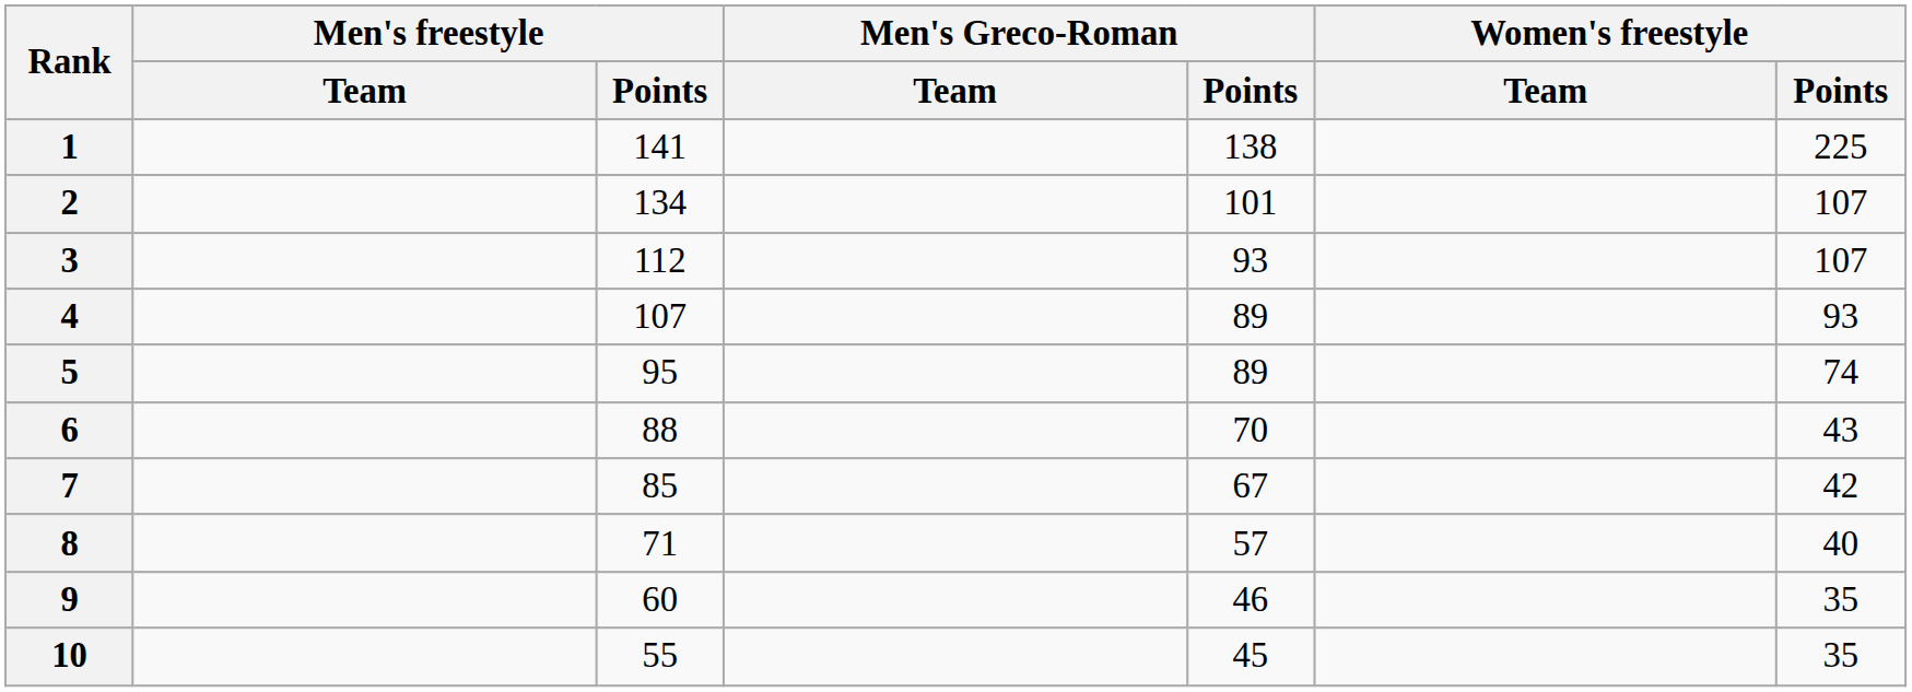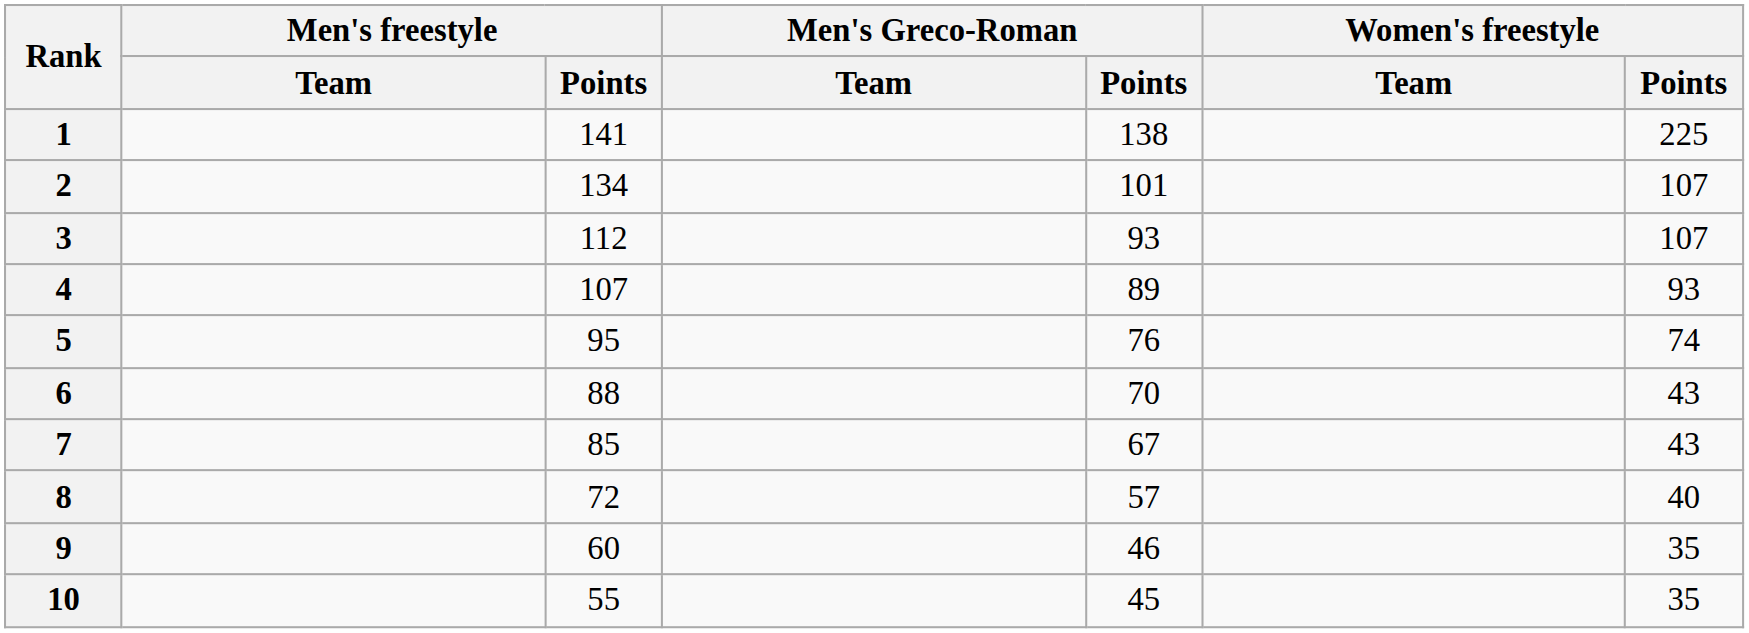 <table class="wikitable" style="text-align:center;">
 <tr>
 <th rowspan="2" width="50">Rank</th>
 <th colspan="2">Men's freestyle</th>
 <th colspan="2">Men's Greco-Roman</th>
 <th colspan="2">Women's freestyle</th>
 </tr>
 <tr>
 <th width="200">Team</th>
 <th width="50">Points</th>
 <th width="200">Team</th>
 <th width="50">Points</th>
 <th width="200">Team</th>
 <th width="50">Points</th>
 </tr>
 <tr>
 <th>1</th>
 <td align="left"></td>
 <td>141</td>
 <td align="left"></td>
 <td>138</td>
 <td align="left"></td>
 <td>225</td>
 </tr>
 <tr>
 <th>2</th>
 <td align="left"></td>
 <td>134</td>
 <td align="left"></td>
 <td>101</td>
 <td align="left"></td>
 <td>107</td>
 </tr>
 <tr>
 <th>3</th>
 <td align="left"></td>
 <td>112</td>
 <td align="left"></td>
 <td>93</td>
 <td align="left"></td>
 <td>107</td>
 </tr>
 <tr>
 <th>4</th>
 <td align="left"></td>
 <td>107</td>
 <td align="left"></td>
 <td>89</td>
 <td align="left"></td>
 <td>93</td>
 </tr>
 <tr>
 <th>5</th>
 <td align="left"></td>
 <td>95</td>
 <td align="left"></td>
-<td>89</td>
+<td>76</td>
 <td align="left"></td>
 <td>74</td>
 </tr>
 <tr>
 <th>6</th>
 <td align="left"></td>
 <td>88</td>
 <td align="left"></td>
 <td>70</td>
 <td align="left"></td>
 <td>43</td>
 </tr>
 <tr>
 <th>7</th>
 <td align="left"></td>
 <td>85</td>
 <td align="left"></td>
 <td>67</td>
 <td align="left"></td>
-<td>42</td>
+<td>43</td>
 </tr>
 <tr>
 <th>8</th>
 <td align="left"></td>
-<td>71</td>
+<td>72</td>
 <td align="left"></td>
 <td>57</td>
 <td align="left"></td>
 <td>40</td>
 </tr>
 <tr>
 <th>9</th>
 <td align="left"></td>
 <td>60</td>
 <td align="left"></td>
 <td>46</td>
 <td align="left"></td>
 <td>35</td>
 </tr>
 <tr>
 <th>10</th>
 <td align="left"></td>
 <td>55</td>
 <td align="left"></td>
 <td>45</td>
 <td align="left"></td>
 <td>35</td>
 </tr>
 </table>
